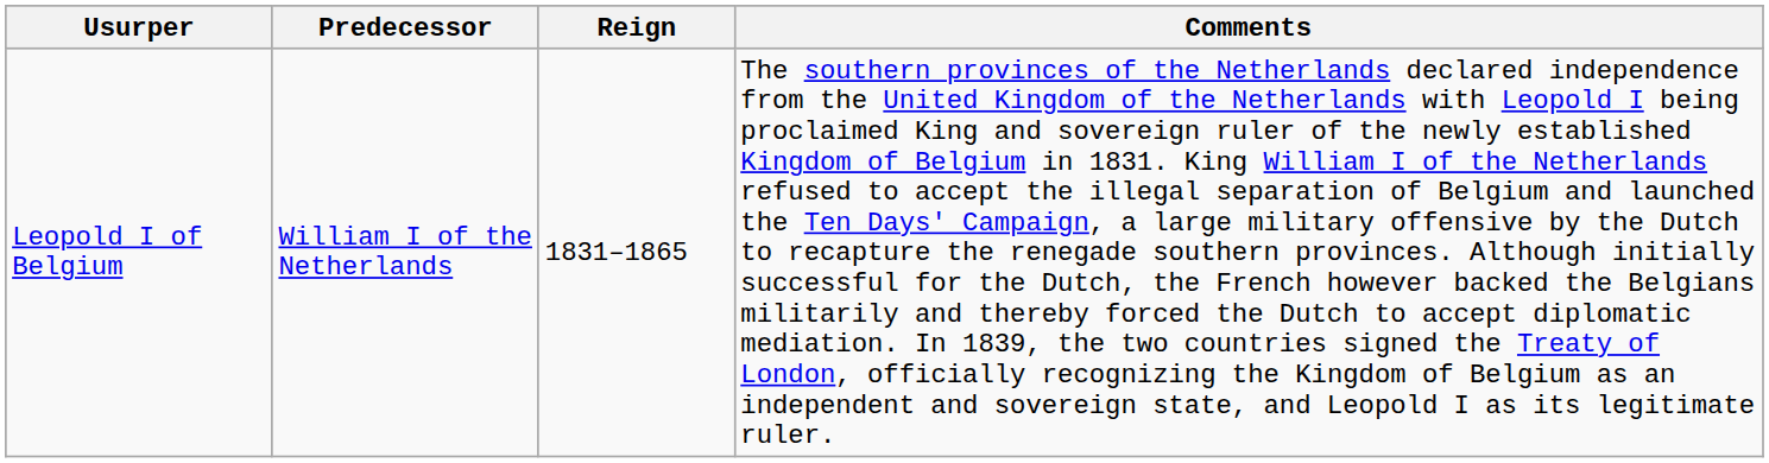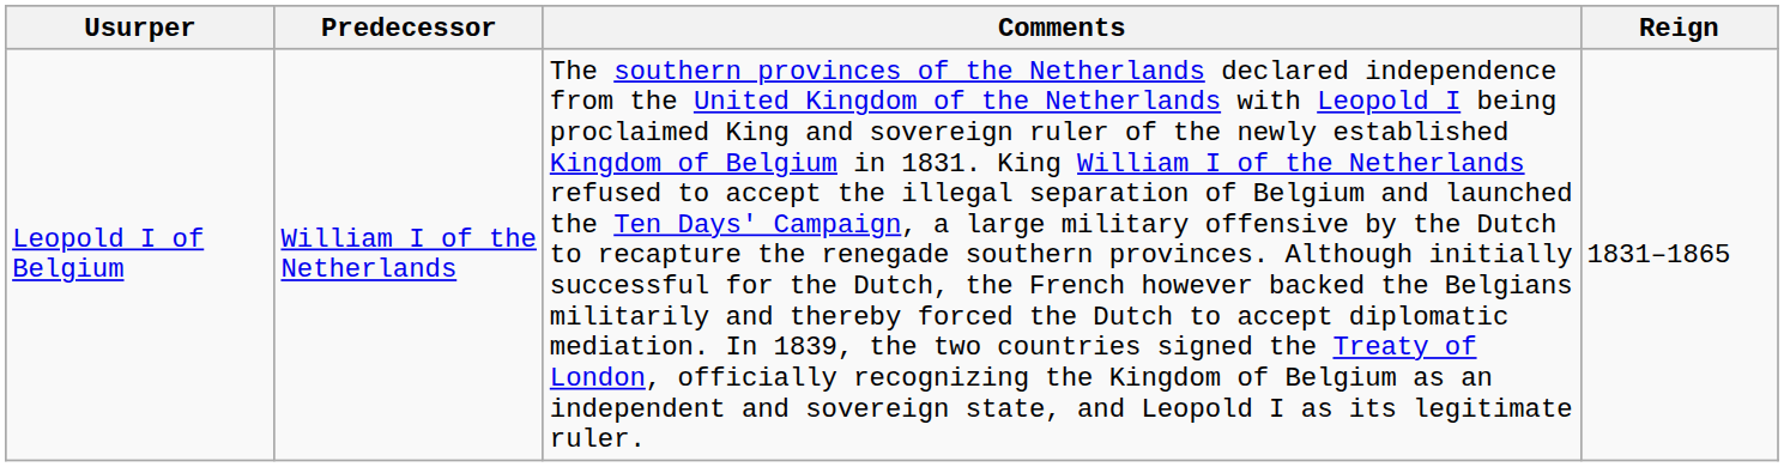 <table class="wikitable">
 <tr>
 <th width="125">Usurper</th>
 <th width="125">Predecessor</th>
+<th width="500">Comments</th>
 <th width="90">Reign</th>
-<th width="500">Comments</th>
 </tr>
 <tr>
 <td><a href='#'>Leopold I of Belgium</a></td>
 <td><a href='#'>William I of the Netherlands</a></td>
+<td>The <a href='#'>southern provinces of the Netherlands</a> declared independence from the <a href='#'>United Kingdom of the Netherlands</a> with <a href='#'>Leopold I</a> being proclaimed King and sovereign ruler of the newly established <a href='#'>Kingdom of Belgium</a> in 1831. King <a href='#'>William I of the Netherlands</a> refused to accept the illegal separation of Belgium and launched the <a href='#'>Ten Days' Campaign</a>, a large military offensive by the Dutch to recapture the renegade southern provinces. Although initially successful for the Dutch, the French however backed the Belgians militarily and thereby forced the Dutch to accept diplomatic mediation. In 1839, the two countries signed the <a href='#'>Treaty of London</a>, officially recognizing the Kingdom of Belgium as an independent and sovereign state, and Leopold I as its legitimate ruler.</td>
 <td>1831–1865</td>
-<td>The <a href='#'>southern provinces of the Netherlands</a> declared independence from the <a href='#'>United Kingdom of the Netherlands</a> with <a href='#'>Leopold I</a> being proclaimed King and sovereign ruler of the newly established <a href='#'>Kingdom of Belgium</a> in 1831. King <a href='#'>William I of the Netherlands</a> refused to accept the illegal separation of Belgium and launched the <a href='#'>Ten Days' Campaign</a>, a large military offensive by the Dutch to recapture the renegade southern provinces. Although initially successful for the Dutch, the French however backed the Belgians militarily and thereby forced the Dutch to accept diplomatic mediation. In 1839, the two countries signed the <a href='#'>Treaty of London</a>, officially recognizing the Kingdom of Belgium as an independent and sovereign state, and Leopold I as its legitimate ruler.</td>
 </tr>
 </table>
